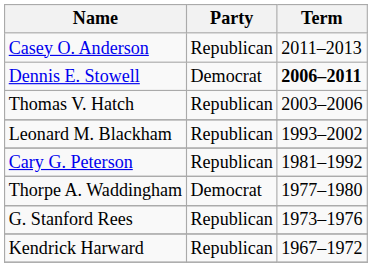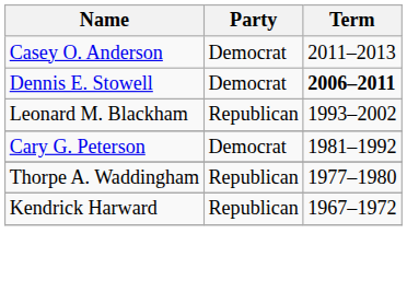 <table class="wikitable">
 <tr>
 <th>Name</th>
 <th>Party</th>
 <th>Term</th>
 </tr>
 <tr>
 <td><a href='#'>Casey O. Anderson</a></td>
-<td>Republican</td>
+<td>Democrat</td>
 <td>2011–2013</td>
 </tr>
 <tr>
 <td><a href='#'>Dennis E. Stowell</a></td>
 <td>Democrat</td>
 <td><strong>2006–2011</strong></td>
-</tr>
-<tr>
-<td>Thomas V. Hatch</td>
-<td>Republican</td>
-<td>2003–2006</td>
 </tr>
 <tr>
 </tr>
 <tr>
 <td>Leonard M. Blackham</td>
 <td>Republican</td>
 <td>1993–2002</td>
 </tr>
 <tr>
 </tr>
 <tr>
 <td><a href='#'>Cary G. Peterson</a></td>
-<td>Republican</td>
+<td>Democrat</td>
 <td>1981–1992</td>
 </tr>
 <tr>
 </tr>
 <tr>
 <td>Thorpe A. Waddingham</td>
-<td>Democrat</td>
+<td>Republican</td>
 <td>1977–1980</td>
 </tr>
 <tr>
-</tr>
-<tr>
-<td>G. Stanford Rees</td>
-<td>Republican</td>
-<td>1973–1976</td>
 </tr>
 <tr>
 </tr>
 <tr>
 <td>Kendrick Harward</td>
 <td>Republican</td>
 <td>1967–1972</td>
 </tr>
 <tr>
 </tr>
 </table>
